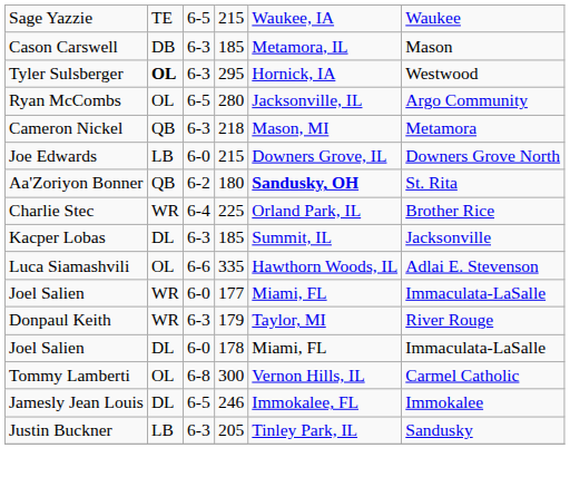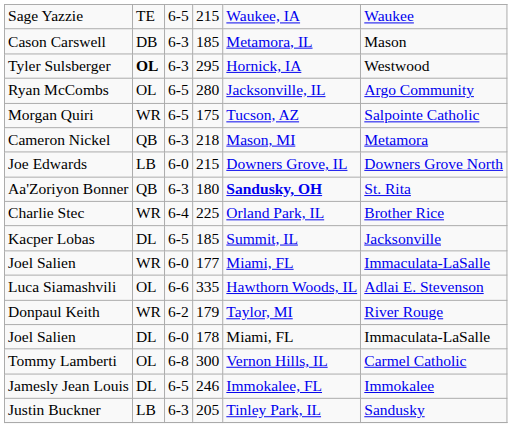 <table class="wikitable sortable">
 <tr>
 <td>Sage Yazzie</td>
 <td>TE</td>
 <td>6-5</td>
 <td>215</td>
 <td><a href='#'>Waukee, IA</a></td>
 <td><a href='#'>Waukee</a></td>
 </tr>
 <tr>
 <td>Cason Carswell</td>
 <td>DB</td>
 <td>6-3</td>
 <td>185</td>
 <td><a href='#'>Metamora, IL</a></td>
 <td>Mason</td>
 </tr>
 <tr>
 <td>Tyler Sulsberger</td>
 <td><strong>OL</strong></td>
 <td>6-3</td>
 <td>295</td>
 <td><a href='#'>Hornick, IA</a></td>
 <td>Westwood</td>
 </tr>
 <tr>
 <td>Ryan McCombs</td>
 <td>OL</td>
 <td>6-5</td>
 <td>280</td>
 <td><a href='#'>Jacksonville, IL</a></td>
 <td><a href='#'>Argo Community</a></td>
 </tr>
 <tr>
+<td>Morgan Quiri</td>
+<td>WR</td>
+<td>6-5</td>
+<td>175</td>
+<td><a href='#'>Tucson, AZ</a></td>
+<td><a href='#'>Salpointe Catholic</a></td>
+</tr>
+<tr>
 <td>Cameron Nickel</td>
 <td>QB</td>
 <td>6-3</td>
 <td>218</td>
 <td><a href='#'>Mason, MI</a></td>
 <td><a href='#'>Metamora</a></td>
 </tr>
 <tr>
 <td>Joe Edwards</td>
 <td>LB</td>
 <td>6-0</td>
 <td>215</td>
 <td><a href='#'>Downers Grove, IL</a></td>
 <td><a href='#'>Downers Grove North</a></td>
 </tr>
 <tr>
 <td>Aa'Zoriyon Bonner</td>
 <td>QB</td>
-<td>6-2</td>
+<td>6-3</td>
 <td>180</td>
 <td><strong><a href='#'>Sandusky, OH</a></strong></td>
 <td><a href='#'>St. Rita</a></td>
 </tr>
 <tr>
 <td>Charlie Stec</td>
 <td>WR</td>
 <td>6-4</td>
 <td>225</td>
 <td><a href='#'>Orland Park, IL</a></td>
 <td><a href='#'>Brother Rice</a></td>
 </tr>
 <tr>
 <td>Kacper Lobas</td>
 <td>DL</td>
-<td>6-3</td>
+<td>6-5</td>
 <td>185</td>
 <td><a href='#'>Summit, IL</a></td>
 <td><a href='#'>Jacksonville</a></td>
+</tr>
+<tr>
+<td>Joel Salien</td>
+<td>WR</td>
+<td>6-0</td>
+<td>177</td>
+<td><a href='#'>Miami, FL</a></td>
+<td><a href='#'>Immaculata-LaSalle</a></td>
 </tr>
 <tr>
 <td>Luca Siamashvili</td>
 <td>OL</td>
 <td>6-6</td>
 <td>335</td>
 <td><a href='#'>Hawthorn Woods, IL</a></td>
 <td><a href='#'>Adlai E. Stevenson</a></td>
 </tr>
 <tr>
-<td>Joel Salien</td>
-<td>WR</td>
-<td>6-0</td>
-<td>177</td>
-<td><a href='#'>Miami, FL</a></td>
-<td><a href='#'>Immaculata-LaSalle</a></td>
-</tr>
-<tr>
 <td>Donpaul Keith</td>
 <td>WR</td>
-<td>6-3</td>
+<td>6-2</td>
 <td>179</td>
 <td><a href='#'>Taylor, MI</a></td>
 <td><a href='#'>River Rouge</a></td>
 </tr>
 <tr>
 <td>Joel Salien</td>
 <td>DL</td>
 <td>6-0</td>
 <td>178</td>
 <td>Miami, FL</td>
 <td>Immaculata-LaSalle</td>
 </tr>
 <tr>
 <td>Tommy Lamberti</td>
 <td>OL</td>
 <td>6-8</td>
 <td>300</td>
 <td><a href='#'>Vernon Hills, IL</a></td>
 <td><a href='#'>Carmel Catholic</a></td>
 </tr>
 <tr>
 <td>Jamesly Jean Louis</td>
 <td>DL</td>
 <td>6-5</td>
 <td>246</td>
 <td><a href='#'>Immokalee, FL</a></td>
 <td><a href='#'>Immokalee</a></td>
 </tr>
 <tr>
 <td>Justin Buckner</td>
 <td>LB</td>
 <td>6-3</td>
 <td>205</td>
 <td><a href='#'>Tinley Park, IL</a></td>
 <td><a href='#'>Sandusky</a></td>
 </tr>
 <tr>
 </tr>
 </table>
